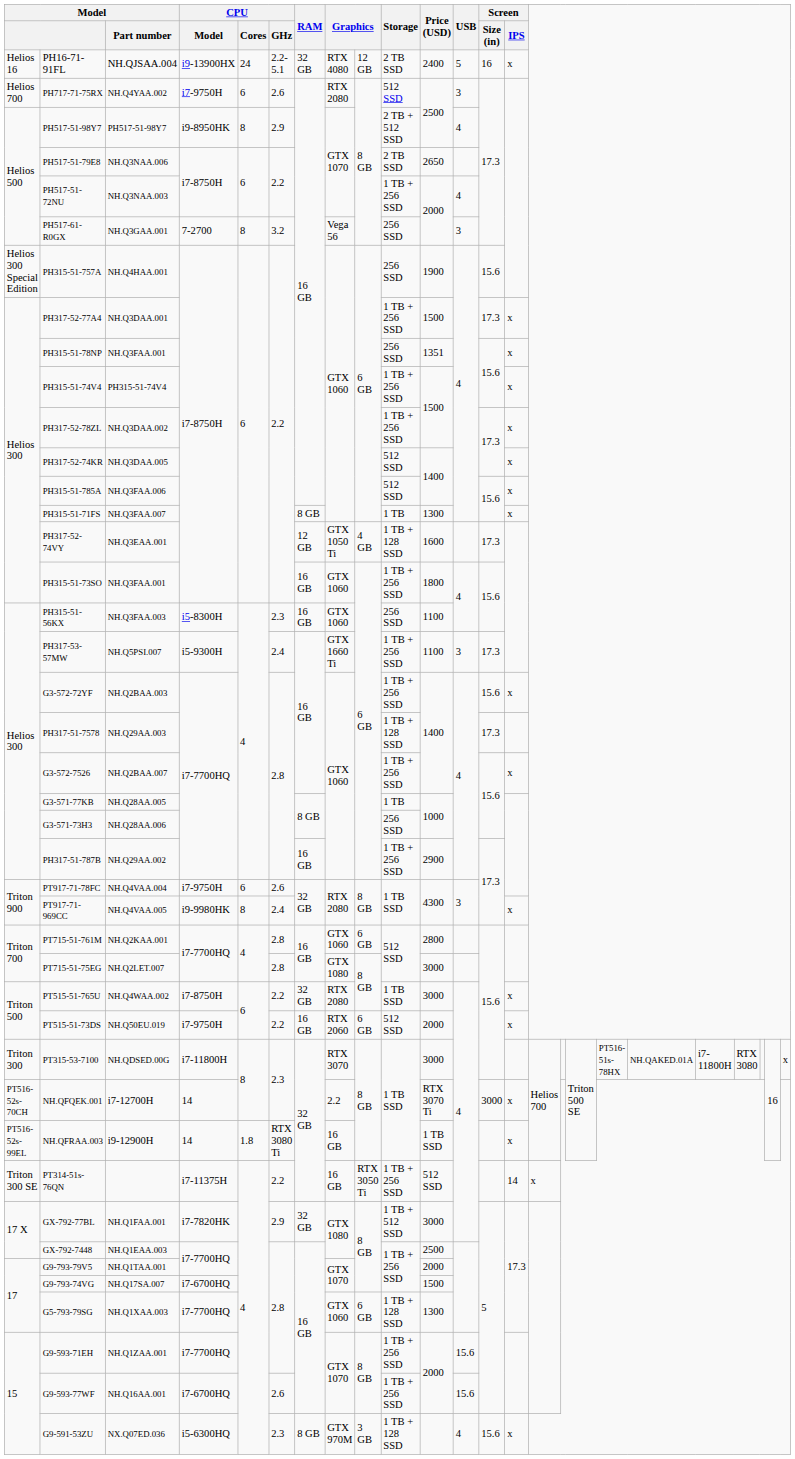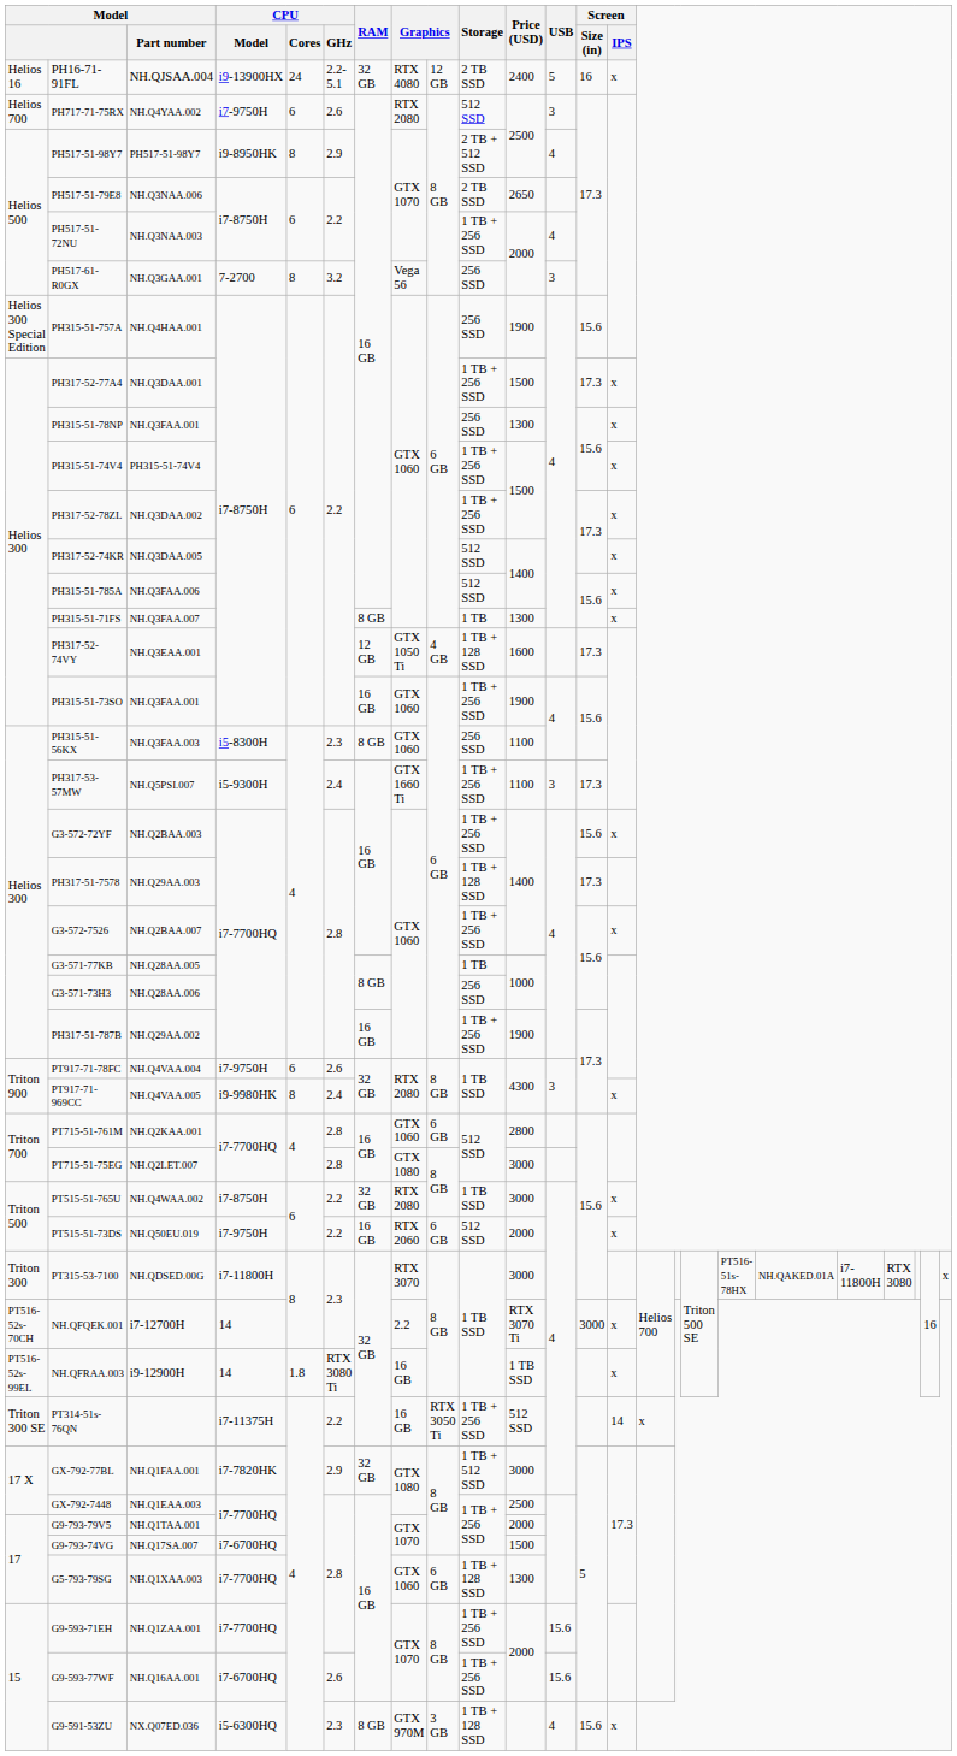 <table class="wikitable">
 <tr>
 <th colspan="3">Model</th>
 <th colspan="3"><a href='#'>CPU</a></th>
 <th rowspan="2"><a href='#'>RAM</a></th>
 <th colspan="2" rowspan="2"><a href='#'>Graphics</a></th>
 <th rowspan="2">Storage</th>
 <th rowspan="2">Price (USD)</th>
 <th rowspan="2">USB</th>
 <th colspan="2">Screen</th>
 </tr>
 <tr>
 <th colspan="2"></th>
 <th>Part number</th>
 <th>Model</th>
 <th>Cores</th>
 <th>GHz</th>
 <th>Size (in)</th>
 <th><a href='#'>IPS</a></th>
 </tr>
 <tr>
 <td>Helios 16</td>
 <td>PH16-71-91FL</td>
 <td>NH.QJSAA.004</td>
 <td><a href='#'>i9</a>-13900HX</td>
 <td>24</td>
 <td>2.2-5.1</td>
 <td>32 GB</td>
 <td>RTX 4080</td>
 <td>12 GB</td>
 <td>2 TB SSD</td>
 <td>2400</td>
 <td>5</td>
 <td>16</td>
 <td>x</td>
 </tr>
 <tr>
 <td>Helios 700</td>
 <td><small>PH717-71-75RX</small></td>
 <td><small>NH.Q4YAA.002</small></td>
 <td><a href='#'>i7</a>-9750H</td>
 <td>6</td>
 <td>2.6</td>
 <td rowspan="12">16 GB</td>
 <td>RTX 2080</td>
 <td rowspan="5">8 GB</td>
 <td>512 <a href='#'>SSD</a></td>
 <td rowspan="2">2500</td>
 <td>3</td>
 <td rowspan="5">17.3</td>
 <td rowspan="6"></td>
 </tr>
 <tr>
 <td rowspan="4">Helios 500</td>
 <td><small>PH517-51-98Y7</small></td>
 <td><small>PH517-51-98Y7</small></td>
 <td>i9-8950HK</td>
 <td>8</td>
 <td>2.9</td>
 <td rowspan="3">GTX 1070</td>
 <td>2 TB + 512 SSD</td>
 <td>4</td>
 </tr>
 <tr>
 <td><small>PH517-51-79E8</small></td>
 <td><small>NH.Q3NAA.006</small></td>
 <td rowspan="2">i7-8750H</td>
 <td rowspan="2">6</td>
 <td rowspan="2">2.2</td>
 <td>2 TB SSD</td>
 <td>2650</td>
 <td></td>
 </tr>
 <tr>
 <td><small>PH517-51-72NU</small></td>
 <td><small>NH.Q3NAA.003</small></td>
 <td>1 TB + 256 SSD</td>
 <td rowspan="2">2000</td>
 <td>4</td>
 </tr>
 <tr>
 <td><small>PH517-61-R0GX</small></td>
 <td><small>NH.Q3GAA.001</small></td>
 <td>7-2700</td>
 <td>8</td>
 <td>3.2</td>
 <td>Vega 56</td>
 <td>256 SSD</td>
 <td>3</td>
 </tr>
 <tr>
 <td>Helios 300<br>Special Edition</td>
 <td><small>PH315-51-757A</small></td>
 <td><small>NH.Q4HAA.001</small></td>
 <td rowspan="10">i7-8750H</td>
 <td rowspan="10">6</td>
 <td rowspan="10">2.2</td>
 <td rowspan="8">GTX 1060</td>
 <td rowspan="8">6 GB</td>
 <td>256 SSD</td>
 <td>1900</td>
 <td rowspan="8">4</td>
 <td>15.6</td>
 </tr>
 <tr>
 <td rowspan="9">Helios 300</td>
 <td><small>PH317-52-77A4</small></td>
 <td><small>NH.Q3DAA.001</small></td>
 <td>1 TB + 256 SSD</td>
 <td>1500</td>
 <td>17.3</td>
 <td>x</td>
 </tr>
 <tr>
 <td><small>PH315-51-78NP</small></td>
 <td><small>NH.Q3FAA.001</small></td>
 <td>256 SSD</td>
-<td>1351</td>
+<td>1300</td>
 <td rowspan="2">15.6</td>
 <td>x</td>
 </tr>
 <tr>
 <td><small>PH315-51-74V4</small></td>
 <td><small>PH315-51-74V4</small></td>
 <td>1 TB + 256 SSD</td>
 <td rowspan="2">1500</td>
 <td>x</td>
 </tr>
 <tr>
 <td><small>PH317-52-78ZL</small></td>
 <td><small>NH.Q3DAA.002</small></td>
 <td>1 TB + 256 SSD</td>
 <td rowspan="2">17.3</td>
 <td>x</td>
 </tr>
 <tr>
 <td><small>PH317-52-74KR</small></td>
 <td><small>NH.Q3DAA.005</small></td>
 <td>512 SSD</td>
 <td rowspan="2">1400</td>
 <td>x</td>
 </tr>
 <tr>
 <td><small>PH315-51-785A</small></td>
 <td><small>NH.Q3FAA.006</small></td>
 <td>512 SSD</td>
 <td rowspan="2">15.6</td>
 <td>x</td>
 </tr>
 <tr>
 <td><small>PH315-51-71FS</small></td>
 <td><small>NH.Q3FAA.007</small></td>
 <td>8 GB</td>
 <td>1 TB</td>
 <td>1300</td>
 <td>x</td>
 </tr>
 <tr>
 <td><small>PH317-52-74VY</small></td>
 <td><small>NH.Q3EAA.001</small></td>
 <td>12 GB</td>
 <td>GTX 1050 Ti</td>
 <td>4 GB</td>
 <td>1 TB  + 128 SSD</td>
 <td>1600</td>
 <td></td>
 <td>17.3</td>
 <td rowspan="4"></td>
 </tr>
 <tr>
 <td><small>PH315-51-73SO</small></td>
 <td><small>NH.Q3FAA.001</small></td>
 <td>16 GB</td>
 <td>GTX 1060</td>
 <td rowspan="9">6 GB</td>
 <td>1 TB + 256 SSD</td>
-<td>1800</td>
+<td>1900</td>
 <td rowspan="2">4</td>
 <td rowspan="2">15.6</td>
 </tr>
 <tr>
 <td rowspan="8">Helios 300</td>
 <td><small>PH315-51-56KX</small></td>
 <td><small>NH.Q3FAA.003</small></td>
 <td><a href='#'>i5</a>-8300H</td>
 <td rowspan="8">4</td>
 <td>2.3</td>
-<td>16 GB</td>
+<td>8 GB</td>
 <td>GTX 1060</td>
 <td>256 SSD</td>
 <td>1100</td>
 </tr>
 <tr>
 <td><small>PH317-53-57MW</small></td>
 <td><small>NH.Q5PSI.007</small></td>
 <td>i5-9300H</td>
 <td>2.4</td>
 <td rowspan="4">16 GB</td>
 <td>GTX 1660 Ti</td>
 <td>1 TB + 256 SSD</td>
 <td>1100</td>
 <td>3</td>
 <td>17.3</td>
 </tr>
 <tr>
 <td><small>G3-572-72YF</small></td>
 <td><small>NH.Q2BAA.003</small></td>
 <td rowspan="6">i7-7700HQ</td>
 <td rowspan="6">2.8</td>
 <td rowspan="6">GTX 1060</td>
 <td>1 TB + 256 SSD</td>
 <td rowspan="3">1400</td>
 <td rowspan="6">4</td>
 <td>15.6</td>
 <td>x</td>
 </tr>
 <tr>
 <td><small>PH317-51-7578</small></td>
 <td><small>NH.Q29AA.003</small></td>
 <td>1 TB + 128 SSD</td>
 <td>17.3</td>
 <td></td>
 </tr>
 <tr>
 <td><small>G3-572-7526</small></td>
 <td><small>NH.Q2BAA.007</small></td>
 <td>1 TB + 256 SSD</td>
 <td rowspan="3">15.6</td>
 <td>x</td>
 </tr>
 <tr>
 <td><small>G3-571-77KB</small></td>
 <td><small>NH.Q28AA.005</small></td>
 <td rowspan="2">8 GB</td>
 <td>1 TB</td>
 <td rowspan="2">1000</td>
 <td rowspan="4"></td>
 </tr>
 <tr>
 <td><small>G3-571-73H3</small></td>
 <td><small>NH.Q28AA.006</small></td>
 <td>256 SSD</td>
 </tr>
 <tr>
 <td><small>PH317-51-787B</small></td>
 <td><small>NH.Q29AA.002</small></td>
 <td>16 GB</td>
 <td>1 TB + 256 SSD</td>
-<td>2900</td>
+<td>1900</td>
 <td rowspan="3">17.3</td>
 </tr>
 <tr>
 <td rowspan="2">Triton 900</td>
 <td><small>PT917-71-78FC</small></td>
 <td><small>NH.Q4VAA.004</small></td>
 <td>i7-9750H</td>
 <td>6</td>
 <td>2.6</td>
 <td rowspan="2">32 GB</td>
 <td rowspan="2">RTX 2080</td>
 <td rowspan="2">8 GB</td>
 <td rowspan="2">1 TB SSD</td>
 <td rowspan="2">4300</td>
 <td rowspan="2">3</td>
 </tr>
 <tr>
 <td><small>PT917-71-969CC</small></td>
 <td><small>NH.Q4VAA.005</small></td>
 <td>i9-9980HK</td>
 <td>8</td>
 <td>2.4</td>
 <td>x</td>
 </tr>
 <tr>
 <td rowspan="2">Triton 700</td>
 <td><small>PT715-51-761M</small></td>
 <td><small>NH.Q2KAA.001</small></td>
 <td rowspan="2">i7-7700HQ</td>
 <td rowspan="2">4</td>
 <td>2.8</td>
 <td rowspan="2">16 GB</td>
 <td>GTX 1060</td>
 <td>6 GB</td>
 <td rowspan="2">512 SSD</td>
 <td>2800</td>
 <td></td>
 <td rowspan="5">15.6</td>
 <td rowspan="2"></td>
 </tr>
 <tr>
 <td><small>PT715-51-75EG</small></td>
 <td><small>NH.Q2LET.007</small></td>
 <td>2.8</td>
 <td>GTX 1080</td>
 <td rowspan="2">8 GB</td>
 <td>3000</td>
 <td></td>
 </tr>
 <tr>
 <td rowspan="2">Triton 500</td>
 <td><small>PT515-51-765U</small></td>
 <td><small>NH.Q4WAA.002</small></td>
 <td>i7-8750H</td>
 <td rowspan="2">6</td>
 <td>2.2</td>
 <td>32 GB</td>
 <td>RTX 2080</td>
 <td>1 TB SSD</td>
 <td>3000</td>
 <td rowspan="7">4</td>
 <td>x</td>
 </tr>
 <tr>
 <td><small>PT515-51-73DS</small></td>
 <td><small>NH.Q50EU.019</small></td>
 <td>i7-9750H</td>
 <td>2.2</td>
 <td>16 GB</td>
 <td>RTX 2060</td>
 <td>6 GB</td>
 <td>512 SSD</td>
 <td>2000</td>
 <td>x</td>
 </tr>
 <tr>
 <td>Triton 300</td>
 <td><small>PT315-53-7100</small></td>
 <td><small>NH.QDSED.00G</small></td>
 <td>i7-11800H</td>
 <td rowspan="2">8</td>
 <td rowspan="2">2.3</td>
 <td rowspan="4">32 GB</td>
 <td>RTX 3070</td>
 <td rowspan="3">8 GB</td>
 <td rowspan="3">1 TB SSD</td>
 <td>3000</td>
 <td></td>
 <td rowspan="3">Helios 700</td>
 <td></td>
 <td rowspan="3">Triton 500 SE</td>
 <td><small>PT516-51s-78HX</small></td>
 <td><small>NH.QAKED.01A</small></td>
 <td>i7-11800H</td>
 <td>RTX 3080</td>
 <td></td>
 <td rowspan="3">16</td>
 <td>x</td>
 </tr>
 <tr>
 <td><small>PT516-52s-70CH</small></td>
 <td><small>NH.QFQEK.001</small></td>
 <td>i7-12700H</td>
 <td>14</td>
 <td>2.2</td>
 <td>RTX 3070 Ti</td>
 <td>3000</td>
 <td>x</td>
 </tr>
 <tr>
 <td><small>PT516-52s-99EL</small></td>
 <td><small>NH.QFRAA.003</small></td>
 <td>i9-12900H</td>
 <td>14</td>
 <td>1.8</td>
 <td>RTX 3080 Ti</td>
 <td>16 GB</td>
 <td>1 TB SSD</td>
 <td></td>
 <td>x</td>
 </tr>
 <tr>
 <td>Triton 300 SE</td>
 <td><small>PT314-51s-76QN</small></td>
 <td><small></small></td>
 <td>i7-11375H</td>
 <td rowspan="9">4</td>
 <td>2.2</td>
 <td>16 GB</td>
 <td>RTX 3050 Ti</td>
 <td>1 TB + 256 SSD</td>
 <td>512 SSD</td>
 <td></td>
 <td>14</td>
 <td>x</td>
 </tr>
 <tr>
 <td rowspan="2">17 X</td>
 <td><small>GX-792-77BL</small></td>
 <td><small>NH.Q1FAA.001</small></td>
 <td>i7-7820HK</td>
 <td>2.9</td>
 <td>32 GB</td>
 <td rowspan="2">GTX 1080</td>
 <td rowspan="4">8 GB</td>
 <td>1 TB + 512 SSD</td>
 <td>3000</td>
 <td rowspan="7">5</td>
 <td rowspan="5">17.3</td>
 <td rowspan="7"></td>
 </tr>
 <tr>
 <td><small>GX-792-7448</small></td>
 <td><small>NH.Q1EAA.003</small></td>
 <td rowspan="2">i7-7700HQ</td>
 <td rowspan="5">2.8</td>
 <td rowspan="6">16 GB</td>
 <td rowspan="3">1 TB + 256 SSD</td>
 <td>2500</td>
 </tr>
 <tr>
 <td rowspan="3">17</td>
 <td><small>G9-793-79V5</small></td>
 <td><small>NH.Q1TAA.001</small></td>
 <td rowspan="2">GTX 1070</td>
 <td>2000</td>
 </tr>
 <tr>
 <td><small>G9-793-74VG</small></td>
 <td><small>NH.Q17SA.007</small></td>
 <td>i7-6700HQ</td>
 <td>1500</td>
 </tr>
 <tr>
 <td><small>G5-793-79SG</small></td>
 <td><small>NH.Q1XAA.003</small></td>
 <td>i7-7700HQ</td>
 <td>GTX 1060</td>
 <td>6 GB</td>
 <td>1 TB  + 128 SSD</td>
 <td>1300</td>
 </tr>
 <tr>
 <td rowspan="3">15</td>
 <td><small>G9-593-71EH</small></td>
 <td><small>NH.Q1ZAA.001</small></td>
 <td>i7-7700HQ</td>
 <td rowspan="2">GTX 1070</td>
 <td rowspan="2">8 GB</td>
 <td>1 TB + 256 SSD</td>
 <td rowspan="2">2000</td>
 <td>15.6</td>
 </tr>
 <tr>
 <td><small>G9-593-77WF</small></td>
 <td><small>NH.Q16AA.001</small></td>
 <td>i7-6700HQ</td>
 <td>2.6</td>
 <td>1 TB + 256 SSD</td>
 <td>15.6</td>
 </tr>
 <tr>
 <td><small>G9-591-53ZU</small></td>
 <td><small>NX.Q07ED.036</small></td>
 <td>i5-6300HQ</td>
 <td>2.3</td>
 <td>8 GB</td>
 <td>GTX 970M</td>
 <td>3 GB</td>
 <td>1 TB + 128 SSD</td>
 <td></td>
 <td>4</td>
 <td>15.6</td>
 <td>x</td>
 </tr>
 </table>
